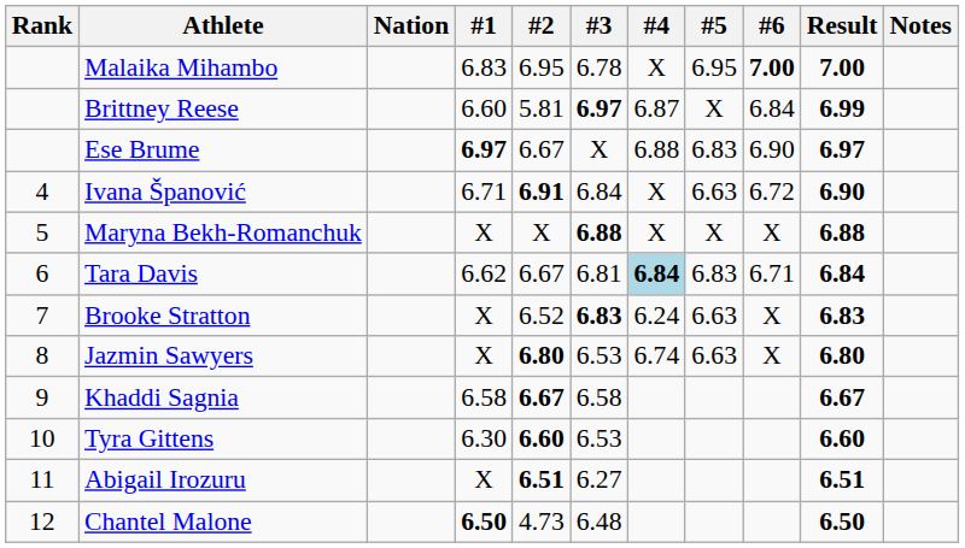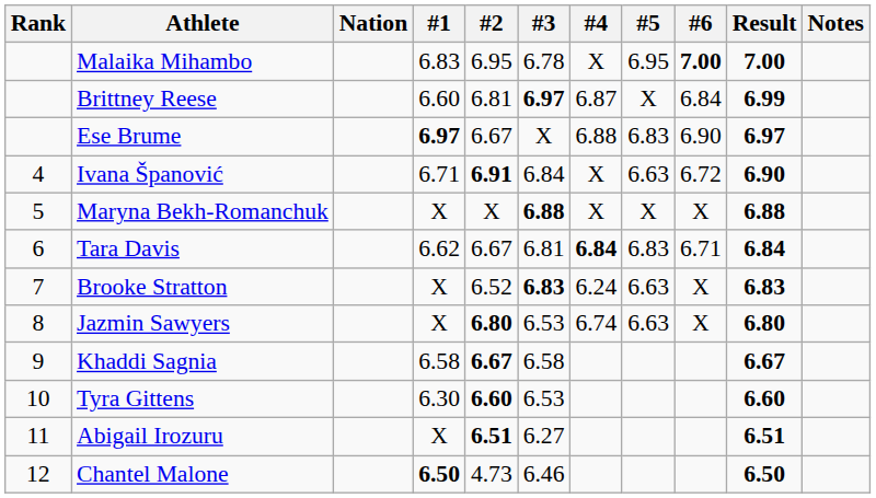 <table class="wikitable sortable" style="text-align:center">
 <tr>
 <th>Rank</th>
 <th>Athlete</th>
 <th>Nation</th>
 <th>#1</th>
 <th>#2</th>
 <th>#3</th>
 <th>#4</th>
 <th>#5</th>
 <th>#6</th>
 <th>Result</th>
 <th>Notes</th>
 </tr>
 <tr>
 <td></td>
 <td align=left><a href='#'>Malaika Mihambo</a></td>
 <td align=left></td>
 <td>6.83</td>
 <td>6.95</td>
 <td>6.78</td>
 <td data-sort-value=1.00>X</td>
 <td>6.95</td>
 <td><strong>7.00</strong></td>
 <td><strong>7.00</strong></td>
 <td></td>
 </tr>
 <tr>
 <td></td>
 <td align=left><a href='#'>Brittney Reese</a></td>
 <td align=left></td>
 <td>6.60</td>
-<td>5.81</td>
+<td>6.81</td>
 <td><strong>6.97</strong></td>
 <td>6.87</td>
 <td data-sort-value=1.00>X</td>
 <td>6.84</td>
 <td><strong>6.99</strong></td>
 <td></td>
 </tr>
 <tr>
 <td></td>
 <td align=left><a href='#'>Ese Brume</a></td>
 <td align=left></td>
 <td><strong>6.97</strong></td>
 <td>6.67</td>
 <td data-sort-value=1.00>X</td>
 <td>6.88</td>
 <td>6.83</td>
 <td>6.90</td>
 <td><strong>6.97</strong></td>
 <td></td>
 </tr>
 <tr>
 <td>4</td>
 <td align=left><a href='#'>Ivana Španović</a></td>
 <td align=left></td>
 <td>6.71</td>
 <td><strong>6.91</strong></td>
 <td>6.84</td>
 <td data-sort-value=1.00>X</td>
 <td>6.63</td>
 <td>6.72</td>
 <td><strong>6.90</strong></td>
 <td></td>
 </tr>
 <tr>
 <td>5</td>
 <td align=left><a href='#'>Maryna Bekh-Romanchuk</a></td>
 <td align=left></td>
 <td data-sort-value=1.00>X</td>
 <td data-sort-value=1.00>X</td>
 <td><strong>6.88</strong></td>
 <td data-sort-value=1.00>X</td>
 <td data-sort-value=1.00>X</td>
 <td data-sort-value=1.00>X</td>
 <td><strong>6.88</strong></td>
 <td></td>
 </tr>
 <tr>
 <td>6</td>
 <td align=left><a href='#'>Tara Davis</a></td>
 <td align=left></td>
 <td>6.62</td>
 <td>6.67</td>
 <td>6.81</td>
-<td style="background: lightblue;"><strong>6.84</strong></td>
+<td><strong>6.84</strong></td>
 <td>6.83</td>
 <td>6.71</td>
 <td><strong>6.84</strong></td>
 <td></td>
 </tr>
 <tr>
 <td>7</td>
 <td align=left><a href='#'>Brooke Stratton</a></td>
 <td align=left></td>
 <td data-sort-value=1.00>X</td>
 <td>6.52</td>
 <td><strong>6.83</strong></td>
 <td>6.24</td>
 <td>6.63</td>
 <td data-sort-value=1.00>X</td>
 <td><strong>6.83</strong></td>
 <td></td>
 </tr>
 <tr>
 <td>8</td>
 <td align=left><a href='#'>Jazmin Sawyers</a></td>
 <td align=left></td>
 <td data-sort-value=1.00>X</td>
 <td><strong>6.80</strong></td>
 <td>6.53</td>
 <td>6.74</td>
 <td>6.63</td>
 <td data-sort-value=1.00>X</td>
 <td><strong>6.80</strong></td>
 <td></td>
 </tr>
 <tr>
 <td>9</td>
 <td align=left><a href='#'>Khaddi Sagnia</a></td>
 <td align=left></td>
 <td>6.58</td>
 <td><strong>6.67</strong></td>
 <td>6.58</td>
 <td></td>
 <td></td>
 <td></td>
 <td><strong>6.67</strong></td>
 <td></td>
 </tr>
 <tr>
 <td>10</td>
 <td align=left><a href='#'>Tyra Gittens</a></td>
 <td align=left></td>
 <td>6.30</td>
 <td><strong>6.60</strong></td>
 <td>6.53</td>
 <td></td>
 <td></td>
 <td></td>
 <td><strong>6.60</strong></td>
 <td></td>
 </tr>
 <tr>
 <td>11</td>
 <td align=left><a href='#'>Abigail Irozuru</a></td>
 <td align=left></td>
 <td data-sort-value=1.00>X</td>
 <td><strong>6.51</strong></td>
 <td>6.27</td>
 <td></td>
 <td></td>
 <td></td>
 <td><strong>6.51</strong></td>
 <td></td>
 </tr>
 <tr>
 <td>12</td>
 <td align=left><a href='#'>Chantel Malone</a></td>
 <td align=left></td>
 <td><strong>6.50</strong></td>
 <td>4.73</td>
-<td>6.48</td>
+<td>6.46</td>
 <td></td>
 <td></td>
 <td></td>
 <td><strong>6.50</strong></td>
 <td></td>
 </tr>
 </table>
